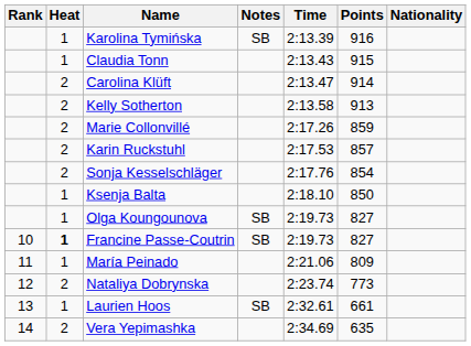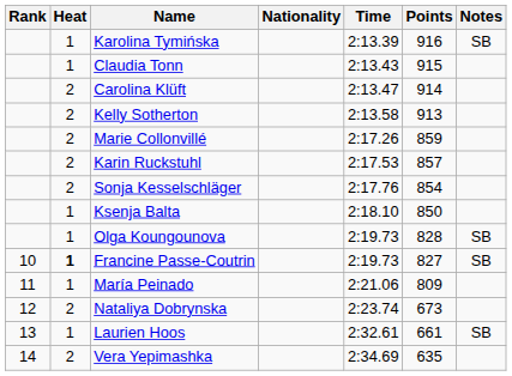 <table class="wikitable sortable" style="text-align:center">
 <tr>
 <th>Rank</th>
 <th>Heat</th>
 <th>Name</th>
-<th>Notes</th>
+<th>Nationality</th>
 <th>Time</th>
 <th>Points</th>
-<th>Nationality</th>
+<th>Notes</th>
 </tr>
 <tr>
 <td></td>
 <td>1</td>
 <td align="left"><a href='#'>Karolina Tymińska</a></td>
-<td>SB</td>
+<td align=left></td>
 <td>2:13.39</td>
 <td>916</td>
-<td align=left></td>
+<td>SB</td>
 </tr>
 <tr>
 <td></td>
 <td>1</td>
 <td align="left"><a href='#'>Claudia Tonn</a></td>
-<td></td>
+<td align=left></td>
 <td>2:13.43</td>
 <td>915</td>
-<td align=left></td>
+<td></td>
 </tr>
 <tr>
 <td></td>
 <td>2</td>
 <td align="left"><a href='#'>Carolina Klüft</a></td>
-<td></td>
+<td align=left></td>
 <td>2:13.47</td>
 <td>914</td>
-<td align=left></td>
+<td></td>
 </tr>
 <tr>
 <td></td>
 <td>2</td>
 <td align="left"><a href='#'>Kelly Sotherton</a></td>
-<td></td>
+<td align=left></td>
 <td>2:13.58</td>
 <td>913</td>
-<td align=left></td>
+<td></td>
 </tr>
 <tr>
 <td></td>
 <td>2</td>
 <td align="left"><a href='#'>Marie Collonvillé</a></td>
-<td></td>
+<td align=left></td>
 <td>2:17.26</td>
 <td>859</td>
-<td align=left></td>
+<td></td>
 </tr>
 <tr>
 <td></td>
 <td>2</td>
 <td align="left"><a href='#'>Karin Ruckstuhl</a></td>
-<td></td>
+<td align=left></td>
 <td>2:17.53</td>
 <td>857</td>
-<td align=left></td>
+<td></td>
 </tr>
 <tr>
 <td></td>
 <td>2</td>
 <td align="left"><a href='#'>Sonja Kesselschläger</a></td>
-<td></td>
+<td align=left></td>
 <td>2:17.76</td>
 <td>854</td>
-<td align=left></td>
+<td></td>
 </tr>
 <tr>
 <td></td>
 <td>1</td>
 <td align="left"><a href='#'>Ksenja Balta</a></td>
-<td></td>
+<td align=left></td>
 <td>2:18.10</td>
 <td>850</td>
-<td align=left></td>
+<td></td>
 </tr>
 <tr>
 <td></td>
 <td>1</td>
 <td align="left"><a href='#'>Olga Koungounova</a></td>
+<td align=left></td>
+<td>2:19.73</td>
+<td>828</td>
 <td>SB</td>
-<td>2:19.73</td>
-<td>827</td>
-<td align=left></td>
 </tr>
 <tr>
 <td>10</td>
 <td><strong>1</strong></td>
 <td align="left"><a href='#'>Francine Passe-Coutrin</a></td>
-<td>SB</td>
+<td align=left></td>
 <td>2:19.73</td>
 <td>827</td>
-<td align=left></td>
+<td>SB</td>
 </tr>
 <tr>
 <td>11</td>
 <td>1</td>
 <td align="left"><a href='#'>María Peinado</a></td>
-<td></td>
+<td align=left></td>
 <td>2:21.06</td>
 <td>809</td>
-<td align=left></td>
+<td></td>
 </tr>
 <tr>
 <td>12</td>
 <td>2</td>
 <td align="left"><a href='#'>Nataliya Dobrynska</a></td>
+<td align=left></td>
+<td>2:23.74</td>
+<td>673</td>
 <td></td>
-<td>2:23.74</td>
-<td>773</td>
-<td align=left></td>
 </tr>
 <tr>
 <td>13</td>
 <td>1</td>
 <td align="left"><a href='#'>Laurien Hoos</a></td>
-<td>SB</td>
+<td align=left></td>
 <td>2:32.61</td>
 <td>661</td>
-<td align=left></td>
+<td>SB</td>
 </tr>
 <tr>
 <td>14</td>
 <td>2</td>
 <td align="left"><a href='#'>Vera Yepimashka</a></td>
-<td></td>
+<td align=left></td>
 <td>2:34.69</td>
 <td>635</td>
-<td align=left></td>
+<td></td>
 </tr>
 </table>
